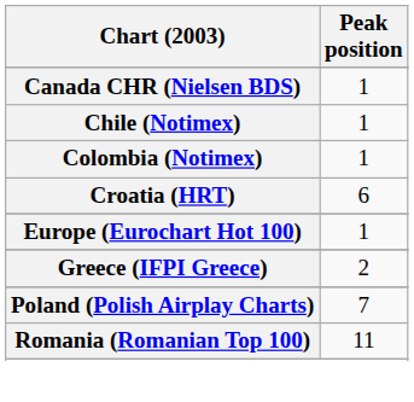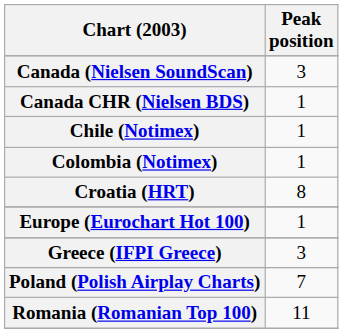 <table class="wikitable sortable plainrowheaders" style="text-align:center">
 <tr>
 <th scope="col">Chart (2003)</th>
 <th scope="col">Peak<br>position</th>
 </tr>
 <tr>
 </tr>
 <tr>
 </tr>
 <tr>
 </tr>
 <tr>
+</tr>
+<tr>
+<th scope="row">Canada (<a href='#'>Nielsen SoundScan</a>)</th>
+<td style="text-align:center;">3</td>
 </tr>
 <tr>
 <th scope="row">Canada CHR (<a href='#'>Nielsen BDS</a>)</th>
 <td style="text-align:center">1</td>
 </tr>
 <tr>
 <th scope="row">Chile (<a href='#'>Notimex</a>)</th>
 <td>1</td>
 </tr>
 <tr>
 <th scope="row">Colombia (<a href='#'>Notimex</a>)</th>
 <td>1</td>
 </tr>
 <tr>
 <th scope="row">Croatia (<a href='#'>HRT</a>)</th>
-<td>6</td>
+<td>8</td>
 </tr>
 <tr>
 </tr>
 <tr>
 <th scope="row">Europe (<a href='#'>Eurochart Hot 100</a>)</th>
 <td style="text-align:center;">1</td>
 </tr>
 <tr>
 </tr>
 <tr>
 </tr>
 <tr>
 </tr>
 <tr>
 <th scope="row">Greece (<a href='#'>IFPI Greece</a>)</th>
-<td>2</td>
+<td>3</td>
 </tr>
 <tr>
 </tr>
 <tr>
 </tr>
 <tr>
 </tr>
 <tr>
 </tr>
 <tr>
 </tr>
 <tr>
 </tr>
 <tr>
 </tr>
 <tr>
 <th scope="row">Poland (<a href='#'>Polish Airplay Charts</a>)</th>
 <td>7</td>
 </tr>
 <tr>
 <th scope="row">Romania (<a href='#'>Romanian Top 100</a>)</th>
 <td>11</td>
 </tr>
 <tr>
 </tr>
 <tr>
 </tr>
 <tr>
 </tr>
 <tr>
 </tr>
 <tr>
 </tr>
 <tr>
 </tr>
 <tr>
 </tr>
 <tr>
 </tr>
 <tr>
 </tr>
 <tr>
 </tr>
 <tr>
 </tr>
 </table>
